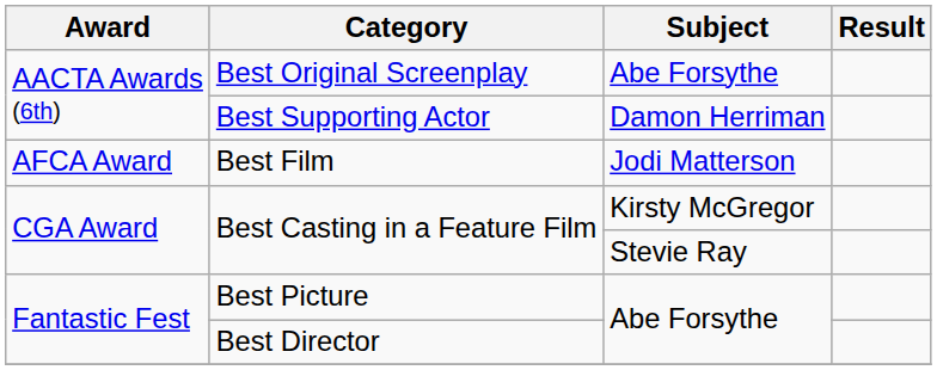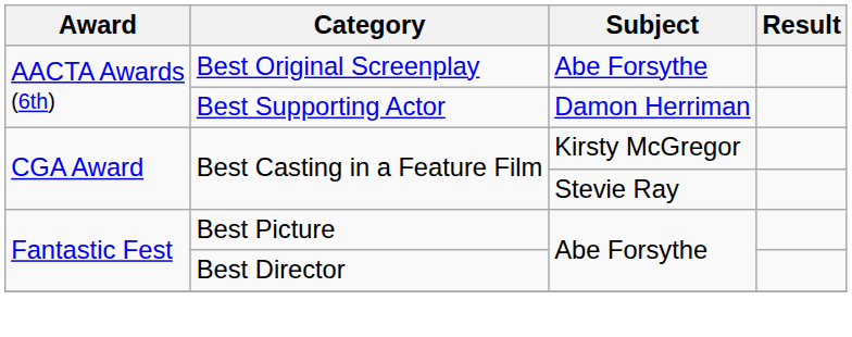 <table class="wikitable">
 <tr>
 <th>Award</th>
 <th>Category</th>
 <th>Subject</th>
 <th>Result</th>
 </tr>
 <tr>
 <td rowspan=2><a href='#'>AACTA Awards</a><br><small>(<a href='#'>6th</a>)</small></td>
 <td><a href='#'>Best Original Screenplay</a></td>
 <td><a href='#'>Abe Forsythe</a></td>
 <td></td>
 </tr>
 <tr>
 <td><a href='#'>Best Supporting Actor</a></td>
 <td><a href='#'>Damon Herriman</a></td>
-<td></td>
-</tr>
-<tr>
-<td><a href='#'>AFCA Award</a></td>
-<td>Best Film</td>
-<td><a href='#'>Jodi Matterson</a></td>
 <td></td>
 </tr>
 <tr>
 <td rowspan=2><a href='#'>CGA Award</a></td>
 <td rowspan=2>Best Casting in a Feature Film</td>
 <td>Kirsty McGregor</td>
 <td></td>
 </tr>
 <tr>
 <td>Stevie Ray</td>
 <td></td>
 </tr>
 <tr>
 <td rowspan=2><a href='#'>Fantastic Fest</a></td>
 <td>Best Picture</td>
 <td rowspan=2>Abe Forsythe</td>
 <td></td>
 </tr>
 <tr>
 <td>Best Director</td>
 <td></td>
 </tr>
 <tr>
 </tr>
 </table>
